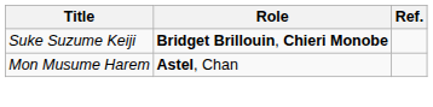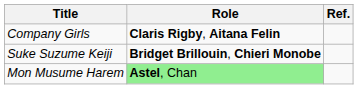 <table class="wikitable">
 <tr>
 <th>Title</th>
 <th>Role</th>
 <th>Ref.</th>
+</tr>
+<tr>
+<td><em>Company Girls</em></td>
+<td><strong>Claris Rigby</strong>, <strong>Aitana Felin</strong></td>
+<td></td>
 </tr>
 <tr>
 <td><em>Suke Suzume Keiji</em></td>
 <td><strong>Bridget Brillouin</strong>, <strong>Chieri Monobe</strong></td>
 <td></td>
 </tr>
 <tr>
 <td><em>Mon Musume Harem</em></td>
-<td><strong>Astel</strong>, Chan</td>
+<td style="background: lightgreen;"><strong>Astel</strong>, Chan</td>
 <td></td>
 </tr>
 </table>
